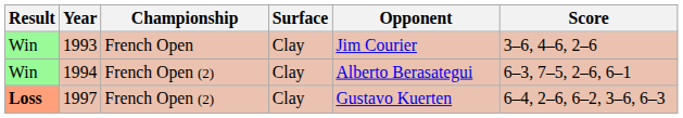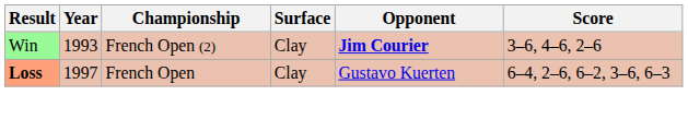 <table class="sortable wikitable">
 <tr>
 <th style="width:40px">Result</th>
 <th style="width:30px">Year</th>
 <th style="width:150px">Championship</th>
 <th style="width:50px">Surface</th>
 <th style="width:150px">Opponent</th>
 <th style="width:160px"  class="unsortable">Score</th>
 </tr>
 <tr style="background:#ebc2af;">
 <td style="background:#98fb98;">Win</td>
 <td>1993</td>
-<td>French Open</td>
-<td>Clay</td>
-<td> <a href='#'>Jim Courier</a></td>
-<td>3–6, 4–6, 2–6</td>
-</tr>
-<tr style="background:#ebc2af;">
-<td style="background:#98fb98;">Win</td>
-<td>1994</td>
 <td>French Open <small>(2)</small></td>
 <td>Clay</td>
-<td> <a href='#'>Alberto Berasategui</a></td>
-<td>6–3, 7–5, 2–6, 6–1</td>
+<td><strong> <a href='#'>Jim Courier</a></strong></td>
+<td>3–6, 4–6, 2–6</td>
 </tr>
 <tr style="background:#ebc2af;">
 <td style="background:#ffa07a;"><strong>Loss</strong></td>
 <td>1997</td>
-<td>French Open <small>(2)</small></td>
+<td>French Open</td>
 <td>Clay</td>
 <td> <a href='#'>Gustavo Kuerten</a></td>
 <td>6–4, 2–6, 6–2, 3–6, 6–3</td>
 </tr>
 </table>
